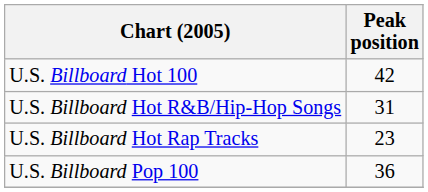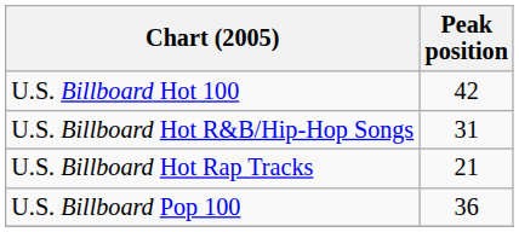 <table class="wikitable sortable">
 <tr>
 <th align="center">Chart (2005)</th>
 <th align="center">Peak<br>position</th>
 </tr>
 <tr>
 <td>U.S. <a href='#'><em>Billboard</em> Hot 100</a></td>
 <td align="center">42</td>
 </tr>
 <tr>
 <td>U.S. <em>Billboard</em> <a href='#'>Hot R&B/Hip-Hop Songs</a></td>
 <td align="center">31</td>
 </tr>
 <tr>
 <td>U.S. <em>Billboard</em> <a href='#'>Hot Rap Tracks</a></td>
-<td align="center">23</td>
+<td align="center">21</td>
 </tr>
 <tr>
 <td>U.S. <em>Billboard</em> <a href='#'>Pop 100</a></td>
 <td align="center">36</td>
 </tr>
 <tr>
 </tr>
 </table>
